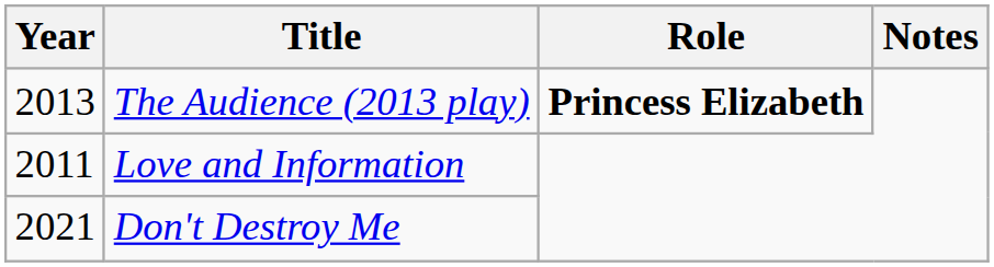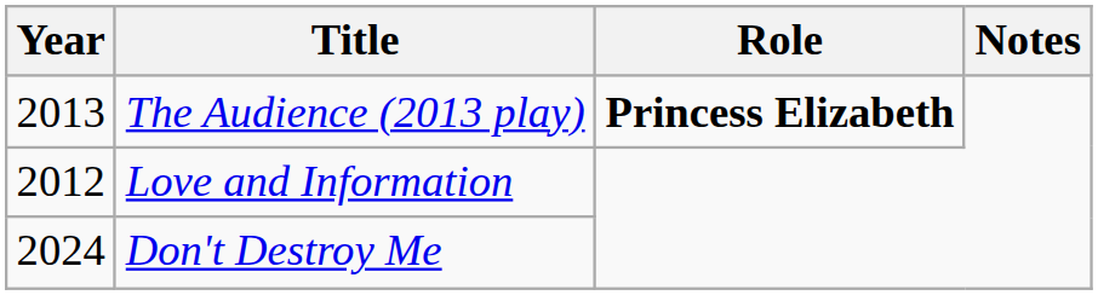 <table class="wikitable sortable">
 <tr>
 <th>Year</th>
 <th>Title</th>
 <th>Role</th>
 <th class="unsortable">Notes</th>
 </tr>
 <tr>
 <td>2013</td>
 <td><em><a href='#'>The Audience (2013 play)</a></em></td>
 <td><strong>Princess Elizabeth</strong></td>
 </tr>
 <tr>
-<td>2011</td>
+<td>2012</td>
 <td><em><a href='#'>Love and Information</a></em></td>
 </tr>
 <tr>
-<td>2021</td>
+<td>2024</td>
 <td><em><a href='#'>Don't Destroy Me</a></em></td>
 </tr>
 </table>
